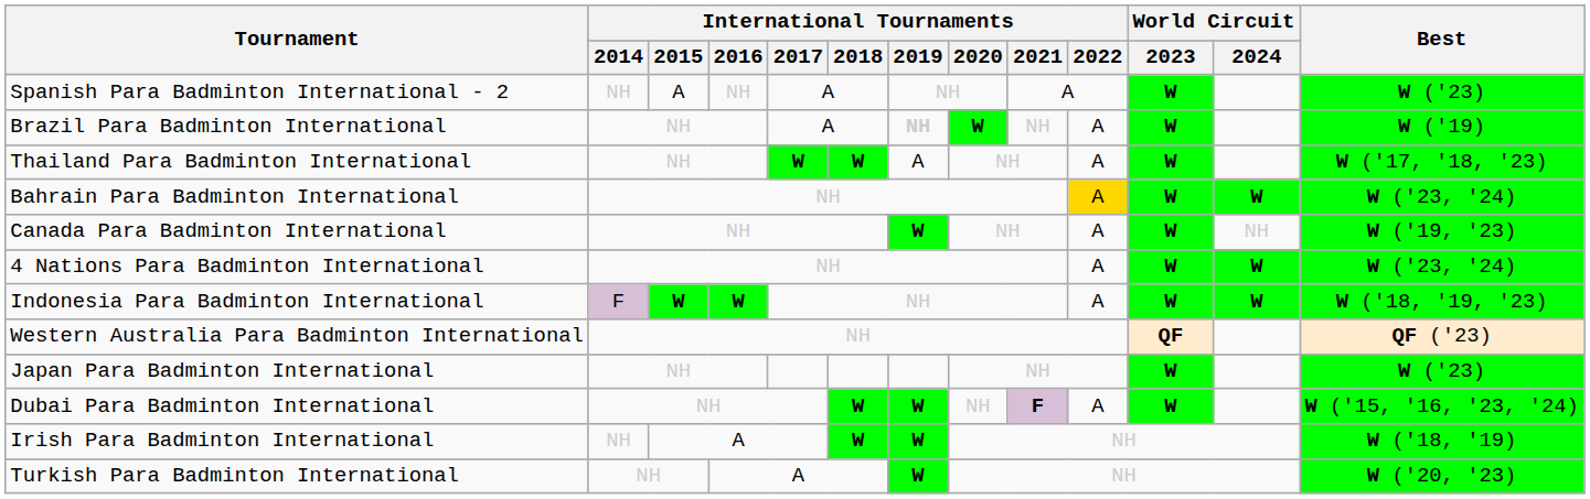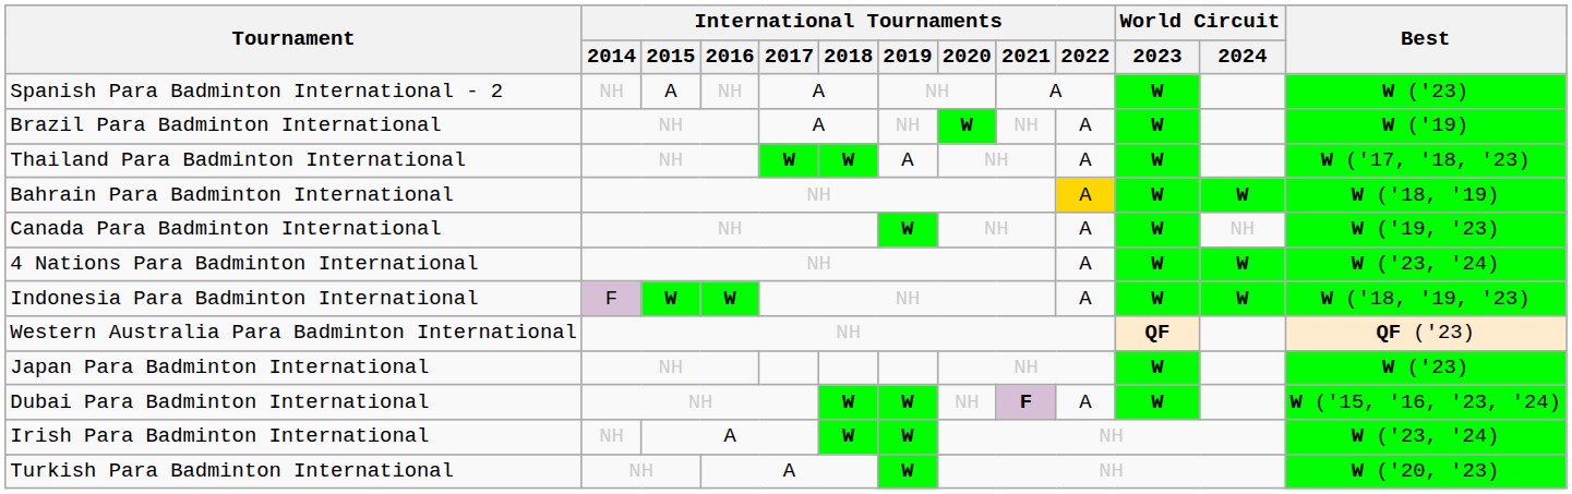 <table class="wikitable" style="font-size: 90%; text-align:center">
 <tr>
 <th rowspan="2">Tournament</th>
 <th colspan="9">International Tournaments</th>
 <th colspan="2">World Circuit</th>
 <th rowspan="2">Best</th>
 </tr>
 <tr>
 <th>2014</th>
 <th>2015</th>
 <th>2016</th>
 <th>2017</th>
 <th>2018</th>
 <th>2019</th>
 <th>2020</th>
 <th>2021</th>
 <th>2022</th>
 <th>2023</th>
 <th>2024</th>
 </tr>
 <tr>
 <td align=left>Spanish Para Badminton International - 2</td>
 <td 2014; style=color:#ccc>NH</td>
 <td 2015;>A</td>
 <td 2016; style=color:#ccc>NH</td>
 <td 2017; colspan="2">A</td>
 <td 2019; colspan="2" style=color:#ccc>NH</td>
 <td 2021; colspan="2">A</td>
 <td 2023; bgcolor=00FF00><strong>W</strong></td>
 <td 2024;></td>
 <td Best; bgcolor=00FF00><strong>W</strong> ('23)</td>
 </tr>
 <tr>
 <td align=left>Brazil Para Badminton International</td>
 <td colspan="3" style=color:#ccc>NH</td>
 <td 2017; colspan="2">A</td>
-<td 2019; style=color:#ccc><strong>NH</strong></td>
+<td 2019; style=color:#ccc>NH</td>
 <td 2020; bgcolor=00FF00><strong>W</strong></td>
 <td 2021; style=color:#ccc>NH</td>
 <td 2022;>A</td>
 <td 2023; bgcolor=00FF00><strong>W</strong></td>
 <td 2024;></td>
 <td Best; bgcolor=00FF00><strong>W</strong> ('19)</td>
 </tr>
 <tr>
 <td align=left>Thailand Para Badminton International</td>
 <td colspan="3" style=color:#ccc>NH</td>
 <td 2017; bgcolor=00FF00><strong>W</strong></td>
 <td 2018; bgcolor=00FF00><strong>W</strong></td>
 <td 2019;>A</td>
 <td colspan="2" style=color:#ccc>NH</td>
 <td 2022;>A</td>
 <td 2023; bgcolor=00FF00><strong>W</strong></td>
 <td 2024;></td>
 <td Best; bgcolor=00FF00><strong>W</strong> ('17, '18, '23)</td>
 </tr>
 <tr>
 <td align=left>Bahrain Para Badminton International</td>
 <td colspan="8" style=color:#ccc>NH</td>
 <td style="background: gold;">A</td>
 <td 2023; bgcolor=00FF00><strong>W</strong></td>
 <td 2024; bgcolor=00FF00><strong>W</strong></td>
-<td Best; bgcolor=00FF00><strong>W</strong> ('23, '24)</td>
+<td Best; bgcolor=00FF00><strong>W</strong> ('18, '19)</td>
 </tr>
 <tr>
 <td align=left>Canada Para Badminton International</td>
 <td colspan="5" style=color:#ccc>NH</td>
 <td 2019; bgcolor=00FF00><strong>W</strong></td>
 <td colspan="2" style=color:#ccc>NH</td>
 <td 2022;>A</td>
 <td 2023; bgcolor=00FF00><strong>W</strong></td>
 <td 2024; style=color:#ccc>NH</td>
 <td bgcolor=00FF00><strong>W</strong> ('19, '23)</td>
 </tr>
 <tr>
 <td align=left>4 Nations Para Badminton International</td>
 <td colspan="8" style=color:#ccc>NH</td>
 <td 2022;>A</td>
 <td 2023; bgcolor=00FF00><strong>W</strong></td>
 <td 2024; bgcolor=00FF00><strong>W</strong></td>
 <td bgcolor=00FF00><strong>W</strong> ('23, '24)</td>
 </tr>
 <tr>
 <td align=left>Indonesia Para Badminton International</td>
 <td 2014; bgcolor=D8BFD8>F</td>
 <td 2015; bgcolor=00FF00><strong>W</strong></td>
 <td 2016; bgcolor=00FF00><strong>W</strong></td>
 <td colspan="5" style=color:#ccc>NH</td>
 <td 2022;>A</td>
 <td 2023; bgcolor=00FF00><strong>W</strong></td>
 <td 2024; bgcolor=00FF00><strong>W</strong></td>
 <td Best; bgcolor=00FF00><strong>W</strong> ('18, '19, '23)</td>
 </tr>
 <tr>
 <td align=left>Western Australia Para Badminton International</td>
 <td colspan="9" style=color:#ccc>NH</td>
 <td 2023; bgcolor=FFEBCD><strong>QF</strong></td>
 <td></td>
 <td Best; bgcolor=FFEBCD><strong>QF</strong> ('23)</td>
 </tr>
 <tr>
 <td align=left>Japan Para Badminton International</td>
 <td colspan="3" style=color:#ccc>NH</td>
 <td 2017;></td>
 <td 2018;></td>
 <td 2019;></td>
 <td colspan="3" style=color:#ccc>NH</td>
 <td 2023; bgcolor=00FF00><strong>W</strong></td>
 <td></td>
 <td bgcolor=00FF00><strong>W</strong> ('23)</td>
 </tr>
 <tr>
 <td align=left>Dubai Para Badminton International</td>
 <td colspan="4" style=color:#ccc>NH</td>
 <td 2018; bgcolor=00FF00><strong>W</strong></td>
 <td 2019; bgcolor=00FF00><strong>W</strong></td>
 <td 2020; style=color:#ccc>NH</td>
 <td 2021; bgcolor=D8BFD8><strong>F</strong></td>
 <td 2022;>A</td>
 <td 2023; bgcolor=00FF00><strong>W</strong></td>
 <td></td>
 <td Best; bgcolor=00FF00><strong>W</strong> ('15, '16, '23, '24)</td>
 </tr>
 <tr>
 <td align=left>Irish Para Badminton International</td>
 <td 2014; style=color:#ccc>NH</td>
 <td 2015; colspan="3">A</td>
 <td 2018; bgcolor=00FF00><strong>W</strong></td>
 <td 2019; bgcolor=00FF00><strong>W</strong></td>
 <td 2020; colspan="5" style=color:#ccc>NH</td>
-<td Best; bgcolor=00FF00><strong>W</strong> ('18, '19)</td>
+<td Best; bgcolor=00FF00><strong>W</strong> ('23, '24)</td>
 </tr>
 <tr>
 <td align=left>Turkish Para Badminton International</td>
 <td 2014; colspan="2" style=color:#ccc>NH</td>
 <td 2016; colspan="3">A</td>
 <td 2019; bgcolor=00FF00><strong>W</strong></td>
 <td 2020; colspan="5" style=color:#ccc>NH</td>
 <td Best; bgcolor=00FF00><strong>W</strong> ('20, '23)</td>
 </tr>
 </table>
